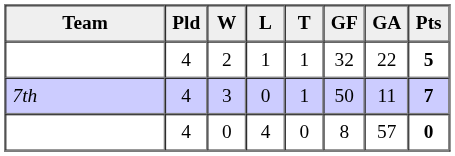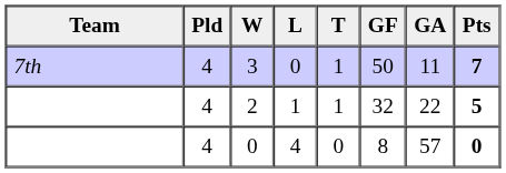 <table border=1 cellpadding=5 cellspacing=0>
 <tr>
 <th bgcolor="#efefef" width="120">Team</th>
 <th bgcolor="#efefef" width="20">Pld</th>
 <th bgcolor="#efefef" width="20">W</th>
 <th bgcolor="#efefef" width="20">L</th>
 <th bgcolor="#efefef" width="20">T</th>
 <th bgcolor="#efefef" width="20">GF</th>
 <th bgcolor="#efefef" width="20">GA</th>
 <th bgcolor="#efefef" width="20">Pts</th>
-</tr>
-<tr align=center>
-<td align=left></td>
-<td>4</td>
-<td>2</td>
-<td>1</td>
-<td>1</td>
-<td>32</td>
-<td>22</td>
-<td><strong>5</strong></td>
 </tr>
 <tr align=center bgcolor="ccccff">
 <td align=left> <em>7th</em></td>
 <td>4</td>
 <td>3</td>
 <td>0</td>
 <td>1</td>
 <td>50</td>
 <td>11</td>
 <td><strong>7</strong></td>
 </tr>
 <tr align=center>
 <td align=left></td>
 <td>4</td>
+<td>2</td>
+<td>1</td>
+<td>1</td>
+<td>32</td>
+<td>22</td>
+<td><strong>5</strong></td>
+</tr>
+<tr align=center>
+<td align=left></td>
+<td>4</td>
 <td>0</td>
 <td>4</td>
 <td>0</td>
 <td>8</td>
 <td>57</td>
 <td><strong>0</strong></td>
 </tr>
 </table>
